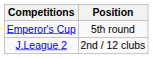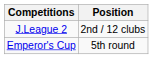 <table class="wikitable" style="text-align:center;">
 <tr>
 <th>Competitions</th>
 <th>Position</th>
 </tr>
 <tr>
+<td><a href='#'>J.League 2</a></td>
+<td>2nd / 12 clubs</td>
+</tr>
+<tr>
 <td><a href='#'>Emperor's Cup</a></td>
 <td>5th round</td>
 </tr>
-<tr>
-<td><a href='#'>J.League 2</a></td>
-<td>2nd / 12 clubs</td>
-</tr>
 </table>
